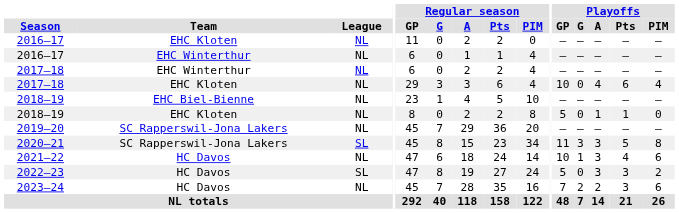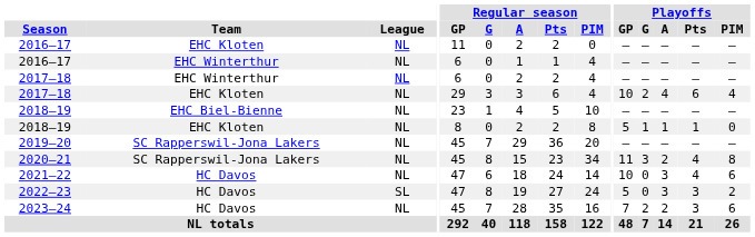 <table border="0" cellpadding="1" cellspacing="0" style="text-align:center; width:60em">
 <tr bgcolor="#e0e0e0">
 <th colspan="3" bgcolor="#ffffff"></th>
 <th rowspan="102" bgcolor="#ffffff"></th>
 <th colspan="5"><a href='#'>Regular season</a></th>
 <th rowspan="102" bgcolor="#ffffff"></th>
 <th colspan="5"><a href='#'>Playoffs</a></th>
 </tr>
 <tr bgcolor="#e0e0e0">
 <th><a href='#'>Season</a></th>
 <th>Team</th>
 <th>League</th>
 <th>GP</th>
 <th><a href='#'>G</a></th>
 <th><a href='#'>A</a></th>
 <th><a href='#'>Pts</a></th>
 <th><a href='#'>PIM</a></th>
 <th>GP</th>
 <th>G</th>
 <th>A</th>
 <th>Pts</th>
 <th>PIM</th>
 </tr>
 <tr>
 <td><a href='#'>2016–17</a></td>
 <td><a href='#'>EHC Kloten</a></td>
 <td><a href='#'>NL</a></td>
 <td>11</td>
 <td>0</td>
 <td>2</td>
 <td>2</td>
 <td>0</td>
 <td>—</td>
 <td>—</td>
 <td>—</td>
 <td>—</td>
 <td>—</td>
 </tr>
 <tr style="background:#f0f0f0;">
 <td>2016–17</td>
 <td><a href='#'>EHC Winterthur</a></td>
 <td>NL</td>
 <td>6</td>
 <td>0</td>
 <td>1</td>
 <td>1</td>
 <td>4</td>
 <td>—</td>
 <td>—</td>
 <td>—</td>
 <td>—</td>
 <td>—</td>
 </tr>
 <tr>
 <td><a href='#'>2017–18</a></td>
 <td>EHC Winterthur</td>
 <td><a href='#'>NL</a></td>
 <td>6</td>
 <td>0</td>
 <td>2</td>
 <td>2</td>
 <td>4</td>
 <td>—</td>
 <td>—</td>
 <td>—</td>
 <td>—</td>
 <td>—</td>
 </tr>
 <tr style="background:#f0f0f0;">
 <td><a href='#'>2017–18</a></td>
 <td>EHC Kloten</td>
 <td>NL</td>
 <td>29</td>
 <td>3</td>
 <td>3</td>
 <td>6</td>
 <td>4</td>
 <td>10</td>
-<td>0</td>
+<td>2</td>
 <td>4</td>
 <td>6</td>
 <td>4</td>
 </tr>
 <tr>
 <td><a href='#'>2018–19</a></td>
 <td><a href='#'>EHC Biel-Bienne</a></td>
 <td>NL</td>
 <td>23</td>
 <td>1</td>
 <td>4</td>
 <td>5</td>
 <td>10</td>
 <td>—</td>
 <td>—</td>
 <td>—</td>
 <td>—</td>
 <td>—</td>
 </tr>
 <tr style="background:#f0f0f0;">
 <td>2018–19</td>
 <td>EHC Kloten</td>
 <td>NL</td>
 <td>8</td>
 <td>0</td>
 <td>2</td>
 <td>2</td>
 <td>8</td>
 <td>5</td>
-<td>0</td>
+<td>1</td>
 <td>1</td>
 <td>1</td>
 <td>0</td>
 </tr>
 <tr>
 <td><a href='#'>2019–20</a></td>
 <td><a href='#'>SC Rapperswil-Jona Lakers</a></td>
 <td>NL</td>
 <td>45</td>
 <td>7</td>
 <td>29</td>
 <td>36</td>
 <td>20</td>
 <td>—</td>
 <td>—</td>
 <td>—</td>
 <td>—</td>
 <td>—</td>
 </tr>
 <tr style="background:#f0f0f0;">
 <td><a href='#'>2020–21</a></td>
 <td>SC Rapperswil-Jona Lakers</td>
-<td><a href='#'>SL</a></td>
+<td>NL</td>
 <td>45</td>
 <td>8</td>
 <td>15</td>
 <td>23</td>
 <td>34</td>
 <td>11</td>
 <td>3</td>
-<td>3</td>
-<td>5</td>
+<td>2</td>
+<td>4</td>
 <td>8</td>
 </tr>
 <tr>
 <td><a href='#'>2021–22</a></td>
 <td><a href='#'>HC Davos</a></td>
 <td>NL</td>
 <td>47</td>
 <td>6</td>
 <td>18</td>
 <td>24</td>
 <td>14</td>
 <td>10</td>
-<td>1</td>
+<td>0</td>
 <td>3</td>
 <td>4</td>
 <td>6</td>
 </tr>
 <tr style="background:#f0f0f0;">
 <td><a href='#'>2022–23</a></td>
 <td>HC Davos</td>
 <td>SL</td>
 <td>47</td>
 <td>8</td>
 <td>19</td>
 <td>27</td>
 <td>24</td>
 <td>5</td>
 <td>0</td>
 <td>3</td>
 <td>3</td>
 <td>2</td>
 </tr>
 <tr>
 <td><a href='#'>2023–24</a></td>
 <td>HC Davos</td>
 <td>NL</td>
 <td>45</td>
 <td>7</td>
 <td>28</td>
 <td>35</td>
 <td>16</td>
 <td>7</td>
 <td>2</td>
 <td>2</td>
 <td>3</td>
 <td>6</td>
 </tr>
 <tr bgcolor="#e0e0e0">
 <th colspan="3">NL totals</th>
 <th>292</th>
 <th>40</th>
 <th>118</th>
 <th>158</th>
 <th>122</th>
 <th>48</th>
 <th>7</th>
 <th>14</th>
 <th>21</th>
 <th>26 </th>
 </tr>
 </table>
